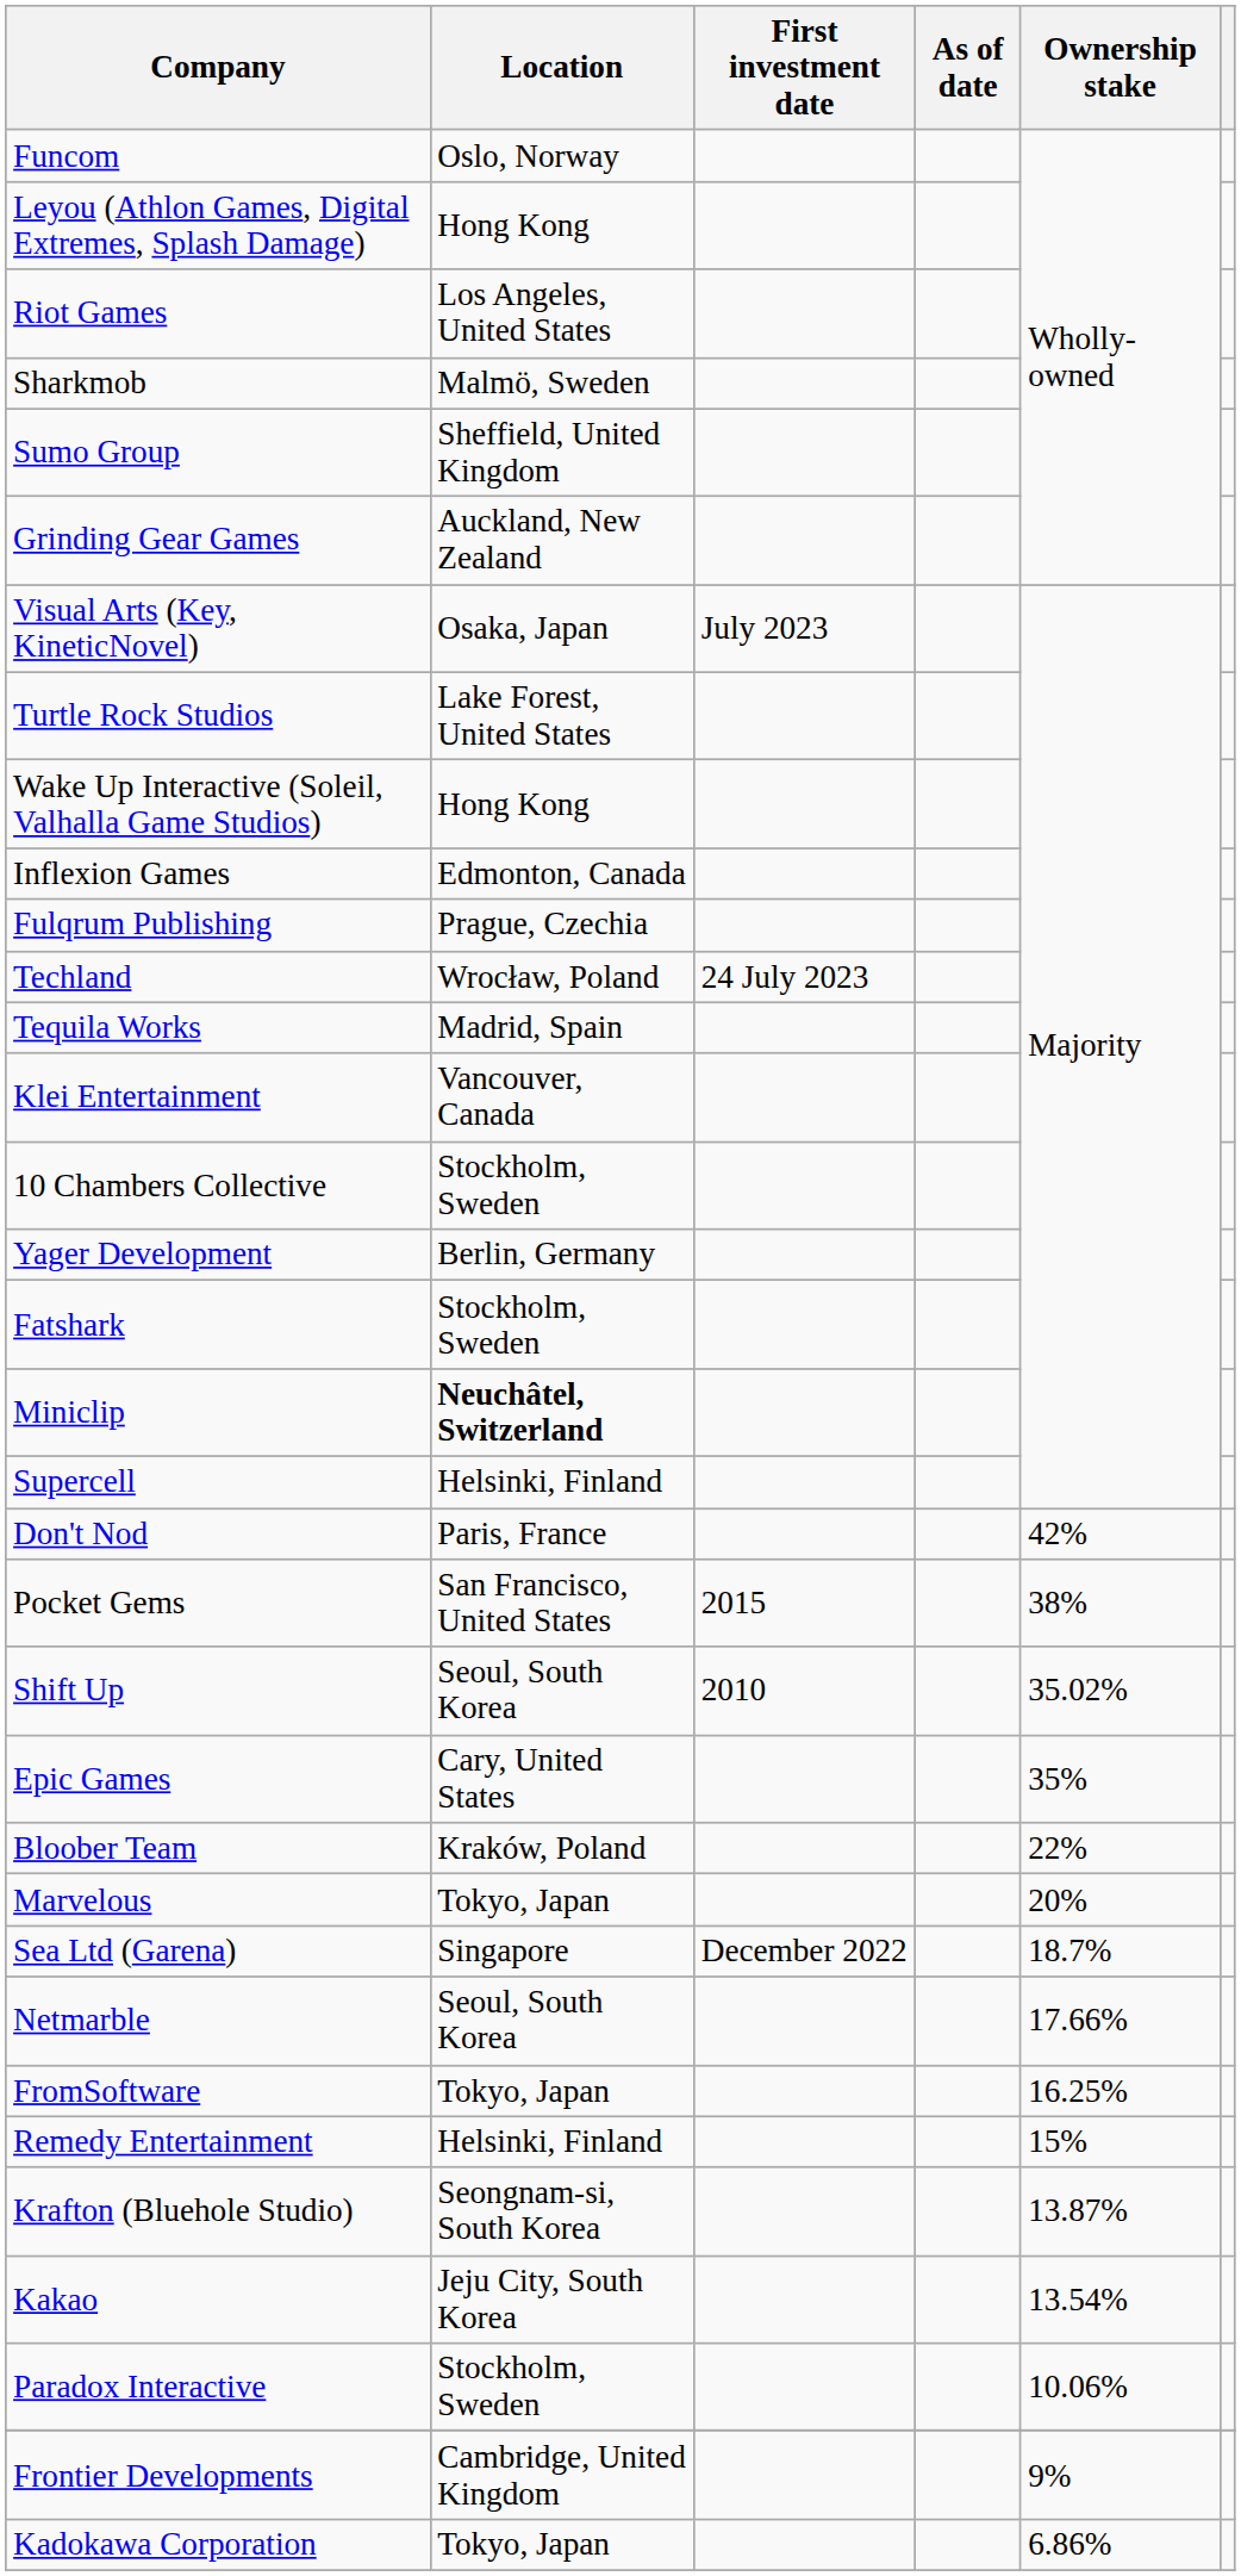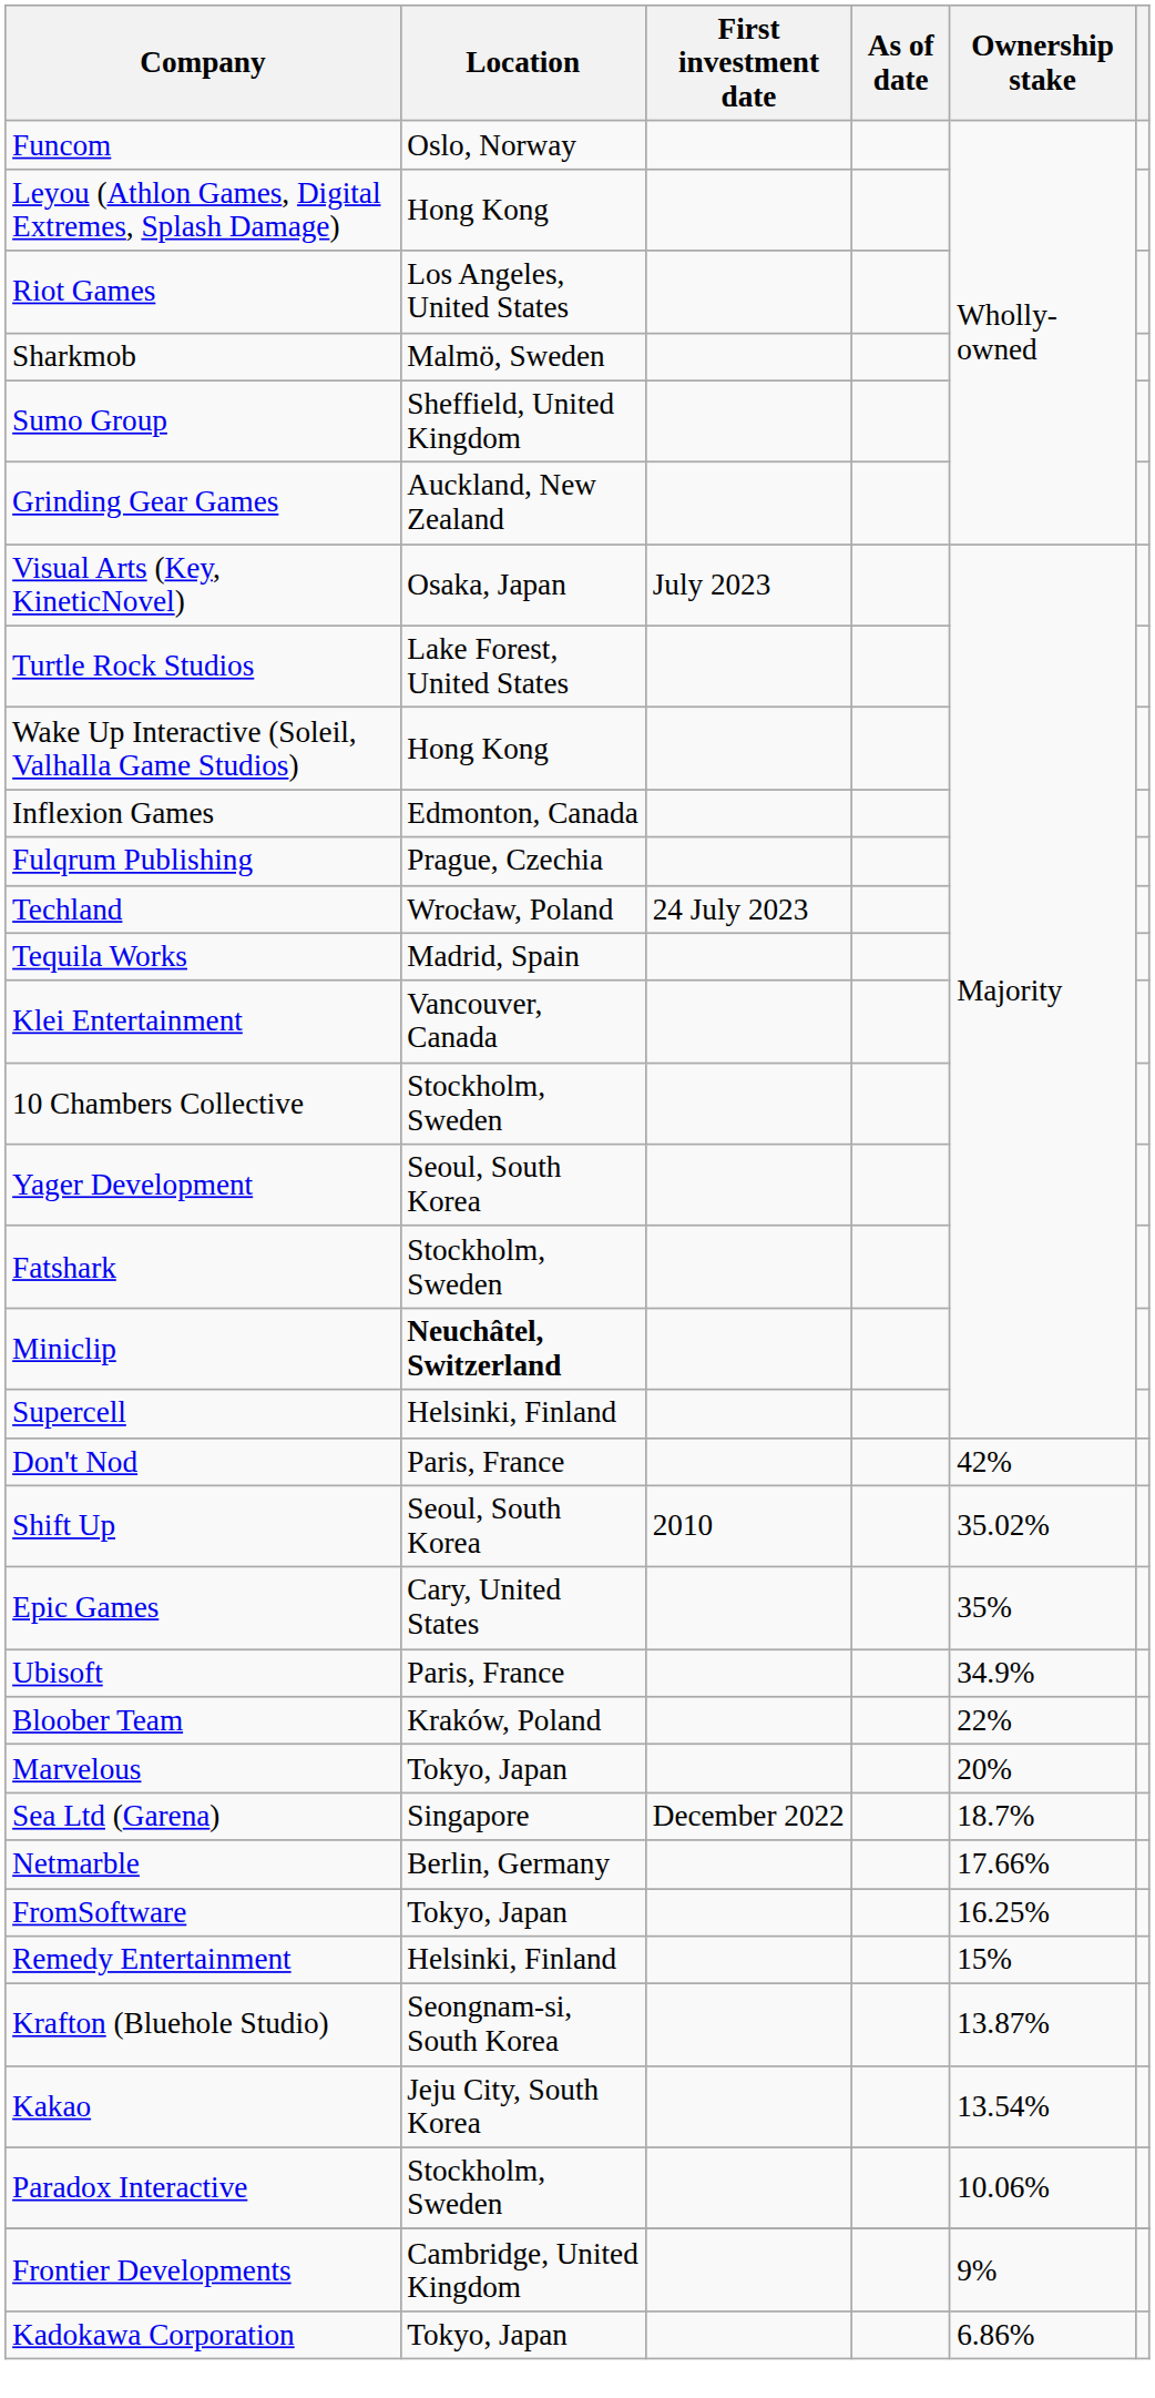 <table class="wikitable sortable plainrowheaders">
 <tr>
 <th scope="col">Company</th>
 <th scope="col">Location</th>
 <th scope="col">First investment date</th>
 <th scope="col">As of date</th>
 <th scope="col">Ownership stake</th>
 <th scope="col" class="unsortable"></th>
 </tr>
 <tr>
 <td><a href='#'>Funcom</a></td>
 <td>Oslo, Norway</td>
 <td></td>
 <td></td>
 <td rowspan="6">Wholly-owned</td>
 <td></td>
 </tr>
 <tr>
 <td><a href='#'>Leyou</a> (<a href='#'>Athlon Games</a>, <a href='#'>Digital Extremes</a>, <a href='#'>Splash Damage</a>)</td>
 <td>Hong Kong</td>
 <td></td>
 <td></td>
 <td></td>
 </tr>
 <tr>
 <td><a href='#'>Riot Games</a></td>
 <td>Los Angeles, United States</td>
 <td></td>
 <td></td>
 <td></td>
 </tr>
 <tr>
 <td>Sharkmob</td>
 <td>Malmö, Sweden</td>
 <td></td>
 <td></td>
 <td></td>
 </tr>
 <tr>
 <td><a href='#'>Sumo Group</a></td>
 <td>Sheffield, United Kingdom</td>
 <td></td>
 <td></td>
 <td></td>
 </tr>
 <tr>
 <td><a href='#'>Grinding Gear Games</a></td>
 <td>Auckland, New Zealand</td>
 <td></td>
 <td></td>
 <td></td>
 </tr>
 <tr>
 <td><a href='#'>Visual Arts</a> (<a href='#'>Key</a>, <a href='#'>KineticNovel</a>)</td>
 <td>Osaka, Japan</td>
 <td>July 2023</td>
 <td></td>
 <td rowspan="13">Majority</td>
 <td></td>
 </tr>
 <tr>
 <td><a href='#'>Turtle Rock Studios</a></td>
 <td>Lake Forest, United States</td>
 <td></td>
 <td></td>
 <td></td>
 </tr>
 <tr>
 <td>Wake Up Interactive (Soleil, <a href='#'>Valhalla Game Studios</a>)</td>
 <td>Hong Kong</td>
 <td></td>
 <td></td>
 <td></td>
 </tr>
 <tr>
 <td>Inflexion Games</td>
 <td>Edmonton, Canada</td>
 <td></td>
 <td></td>
 <td></td>
 </tr>
 <tr>
 <td><a href='#'>Fulqrum Publishing</a></td>
 <td>Prague, Czechia</td>
 <td></td>
 <td></td>
 <td></td>
 </tr>
 <tr>
 <td><a href='#'>Techland</a></td>
 <td>Wrocław, Poland</td>
 <td>24 July 2023</td>
 <td></td>
 <td></td>
 </tr>
 <tr>
 <td><a href='#'>Tequila Works</a></td>
 <td>Madrid, Spain</td>
 <td></td>
 <td></td>
 <td></td>
 </tr>
 <tr>
 <td><a href='#'>Klei Entertainment</a></td>
 <td>Vancouver, Canada</td>
 <td></td>
 <td></td>
 <td></td>
 </tr>
 <tr>
 <td>10 Chambers Collective</td>
 <td>Stockholm, Sweden</td>
 <td></td>
 <td></td>
 <td></td>
 </tr>
 <tr>
 <td><a href='#'>Yager Development</a></td>
-<td>Berlin, Germany</td>
+<td>Seoul, South Korea</td>
 <td></td>
 <td></td>
 <td></td>
 </tr>
 <tr>
 <td><a href='#'>Fatshark</a></td>
 <td>Stockholm, Sweden</td>
 <td></td>
 <td></td>
 <td></td>
 </tr>
 <tr>
 <td><a href='#'>Miniclip</a></td>
 <td><strong>Neuchâtel, Switzerland</strong></td>
 <td></td>
 <td></td>
 <td></td>
 </tr>
 <tr>
 <td><a href='#'>Supercell</a></td>
 <td>Helsinki, Finland</td>
 <td></td>
 <td></td>
 <td></td>
 </tr>
 <tr>
 <td><a href='#'>Don't Nod</a></td>
 <td>Paris, France</td>
 <td></td>
 <td></td>
 <td>42%</td>
 <td></td>
 </tr>
 <tr>
-<td>Pocket Gems</td>
-<td>San Francisco, United States</td>
-<td>2015</td>
-<td></td>
-<td>38%</td>
-<td></td>
-</tr>
-<tr>
 <td><a href='#'>Shift Up</a></td>
 <td>Seoul, South Korea</td>
 <td>2010</td>
 <td></td>
 <td>35.02%</td>
 <td></td>
 </tr>
 <tr>
 <td><a href='#'>Epic Games</a></td>
 <td>Cary, United States</td>
 <td></td>
 <td></td>
 <td>35%</td>
+<td></td>
+</tr>
+<tr>
+<td><a href='#'>Ubisoft</a></td>
+<td>Paris, France</td>
+<td></td>
+<td></td>
+<td>34.9%</td>
 <td></td>
 </tr>
 <tr>
 <td><a href='#'>Bloober Team</a></td>
 <td>Kraków, Poland</td>
 <td></td>
 <td></td>
 <td>22%</td>
 <td></td>
 </tr>
 <tr>
 <td><a href='#'>Marvelous</a></td>
 <td>Tokyo, Japan</td>
 <td></td>
 <td></td>
 <td>20%</td>
 <td></td>
 </tr>
 <tr>
 <td><a href='#'>Sea Ltd</a> (<a href='#'>Garena</a>)</td>
 <td>Singapore</td>
 <td>December 2022</td>
 <td></td>
 <td>18.7%</td>
 <td></td>
 </tr>
 <tr>
 <td><a href='#'>Netmarble</a></td>
-<td>Seoul, South Korea</td>
+<td>Berlin, Germany</td>
 <td></td>
 <td></td>
 <td>17.66%</td>
 <td></td>
 </tr>
 <tr>
 <td><a href='#'>FromSoftware</a></td>
 <td>Tokyo, Japan</td>
 <td></td>
 <td></td>
 <td>16.25%</td>
 <td></td>
 </tr>
 <tr>
 <td><a href='#'>Remedy Entertainment</a></td>
 <td>Helsinki, Finland</td>
 <td></td>
 <td></td>
 <td>15%</td>
 <td></td>
 </tr>
 <tr>
 <td><a href='#'>Krafton</a> (Bluehole Studio)</td>
 <td>Seongnam-si, South Korea</td>
 <td></td>
 <td></td>
 <td>13.87%</td>
 <td></td>
 </tr>
 <tr>
 <td><a href='#'>Kakao</a></td>
 <td>Jeju City, South Korea</td>
 <td></td>
 <td></td>
 <td>13.54%</td>
 <td></td>
 </tr>
 <tr>
 <td><a href='#'>Paradox Interactive</a></td>
 <td>Stockholm, Sweden</td>
 <td></td>
 <td></td>
 <td>10.06%</td>
 <td></td>
 </tr>
 <tr>
 </tr>
 <tr>
 <td><a href='#'>Frontier Developments</a></td>
 <td>Cambridge, United Kingdom</td>
 <td></td>
 <td></td>
 <td>9%</td>
 <td></td>
 </tr>
 <tr>
 <td><a href='#'>Kadokawa Corporation</a></td>
 <td>Tokyo, Japan</td>
 <td></td>
 <td></td>
 <td>6.86%</td>
 <td></td>
 </tr>
 </table>
